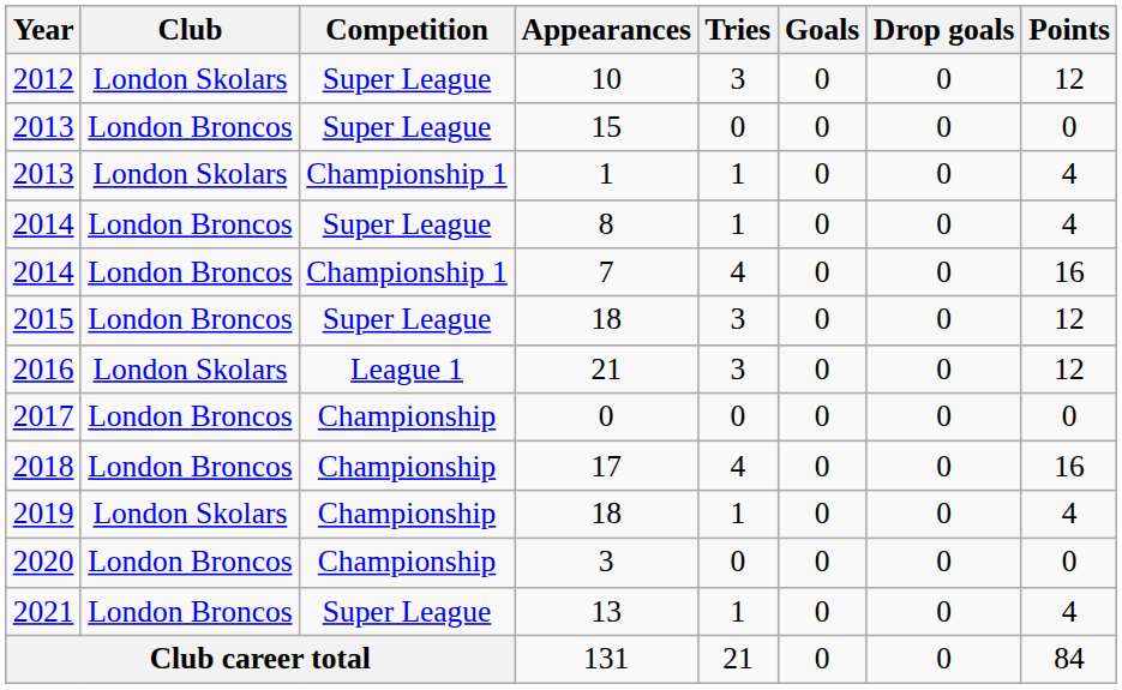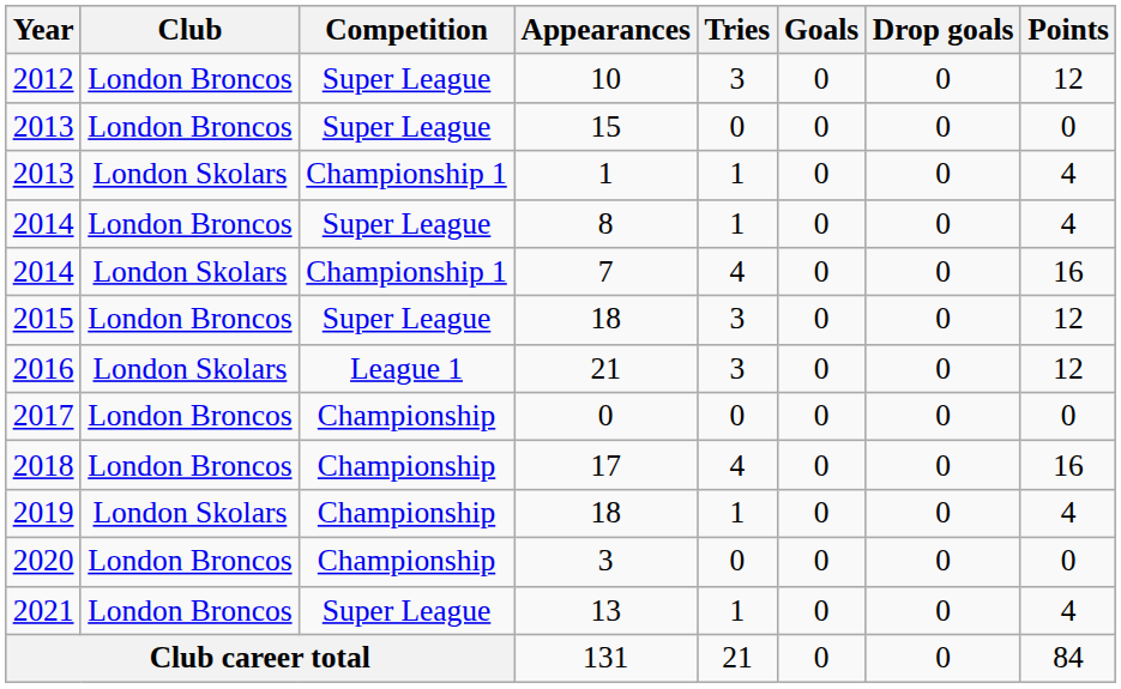 <table class=wikitable style="text-align: center;">
 <tr>
 <th>Year</th>
 <th>Club</th>
 <th>Competition</th>
 <th>Appearances</th>
 <th>Tries</th>
 <th>Goals</th>
 <th>Drop goals</th>
 <th>Points</th>
 </tr>
 <tr>
 <td><a href='#'>2012</a></td>
-<td><a href='#'>London Skolars</a></td>
+<td><a href='#'>London Broncos</a></td>
 <td><a href='#'>Super League</a></td>
 <td>10</td>
 <td>3</td>
 <td>0</td>
 <td>0</td>
 <td>12</td>
 </tr>
 <tr>
 <td><a href='#'>2013</a></td>
 <td><a href='#'>London Broncos</a></td>
 <td><a href='#'>Super League</a></td>
 <td>15</td>
 <td>0</td>
 <td>0</td>
 <td>0</td>
 <td>0</td>
 </tr>
 <tr>
 <td><a href='#'>2013</a></td>
 <td><a href='#'>London Skolars</a></td>
 <td><a href='#'>Championship 1</a></td>
 <td>1</td>
 <td>1</td>
 <td>0</td>
 <td>0</td>
 <td>4</td>
 </tr>
 <tr>
 <td><a href='#'>2014</a></td>
 <td><a href='#'>London Broncos</a></td>
 <td><a href='#'>Super League</a></td>
 <td>8</td>
 <td>1</td>
 <td>0</td>
 <td>0</td>
 <td>4</td>
 </tr>
 <tr>
 <td><a href='#'>2014</a></td>
-<td><a href='#'>London Broncos</a></td>
+<td><a href='#'>London Skolars</a></td>
 <td><a href='#'>Championship 1</a></td>
 <td>7</td>
 <td>4</td>
 <td>0</td>
 <td>0</td>
 <td>16</td>
 </tr>
 <tr>
 <td><a href='#'>2015</a></td>
 <td><a href='#'>London Broncos</a></td>
 <td><a href='#'>Super League</a></td>
 <td>18</td>
 <td>3</td>
 <td>0</td>
 <td>0</td>
 <td>12</td>
 </tr>
 <tr>
 <td><a href='#'>2016</a></td>
 <td><a href='#'>London Skolars</a></td>
 <td><a href='#'>League 1</a></td>
 <td>21</td>
 <td>3</td>
 <td>0</td>
 <td>0</td>
 <td>12</td>
 </tr>
 <tr>
 <td><a href='#'>2017</a></td>
 <td><a href='#'>London Broncos</a></td>
 <td><a href='#'>Championship</a></td>
 <td>0</td>
 <td>0</td>
 <td>0</td>
 <td>0</td>
 <td>0</td>
 </tr>
 <tr>
 <td><a href='#'>2018</a></td>
 <td><a href='#'>London Broncos</a></td>
 <td><a href='#'>Championship</a></td>
 <td>17</td>
 <td>4</td>
 <td>0</td>
 <td>0</td>
 <td>16</td>
 </tr>
 <tr>
 <td><a href='#'>2019</a></td>
 <td><a href='#'>London Skolars</a></td>
 <td><a href='#'>Championship</a></td>
 <td>18</td>
 <td>1</td>
 <td>0</td>
 <td>0</td>
 <td>4</td>
 </tr>
 <tr>
 <td><a href='#'>2020</a></td>
 <td><a href='#'>London Broncos</a></td>
 <td><a href='#'>Championship</a></td>
 <td>3</td>
 <td>0</td>
 <td>0</td>
 <td>0</td>
 <td>0</td>
 </tr>
 <tr>
 <td><a href='#'>2021</a></td>
 <td><a href='#'>London Broncos</a></td>
 <td><a href='#'>Super League</a></td>
 <td>13</td>
 <td>1</td>
 <td>0</td>
 <td>0</td>
 <td>4</td>
 </tr>
 <tr>
 <th colspan=3>Club career total </th>
 <td>131</td>
 <td>21</td>
 <td>0</td>
 <td>0</td>
 <td>84</td>
 </tr>
 </table>
